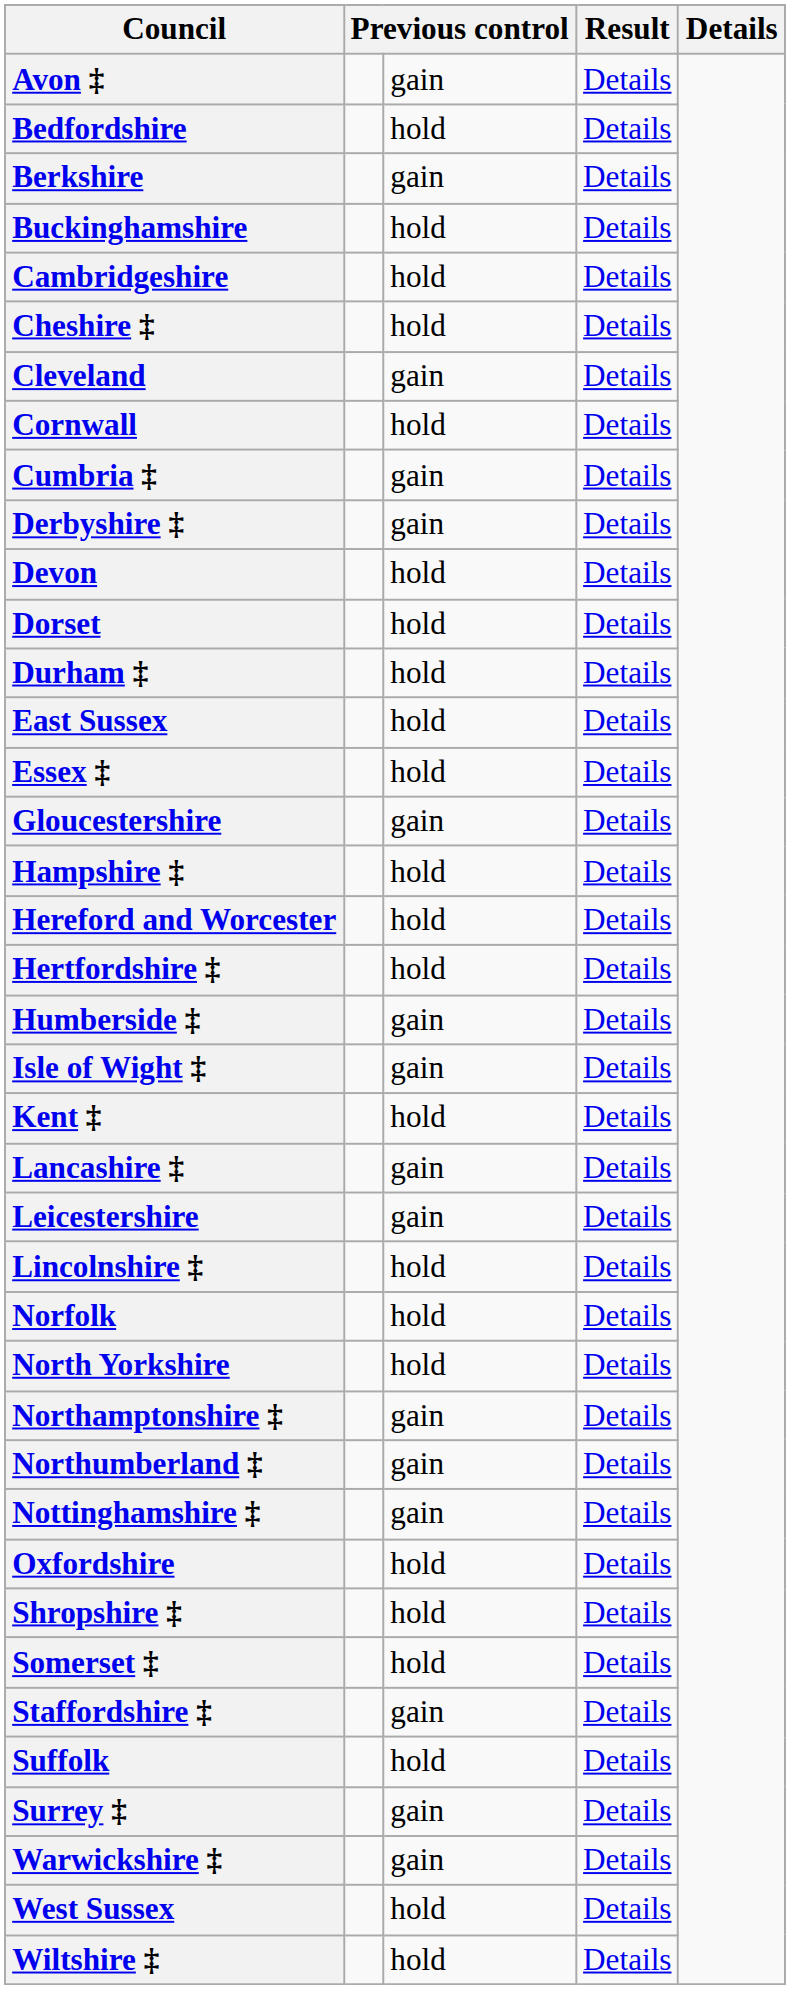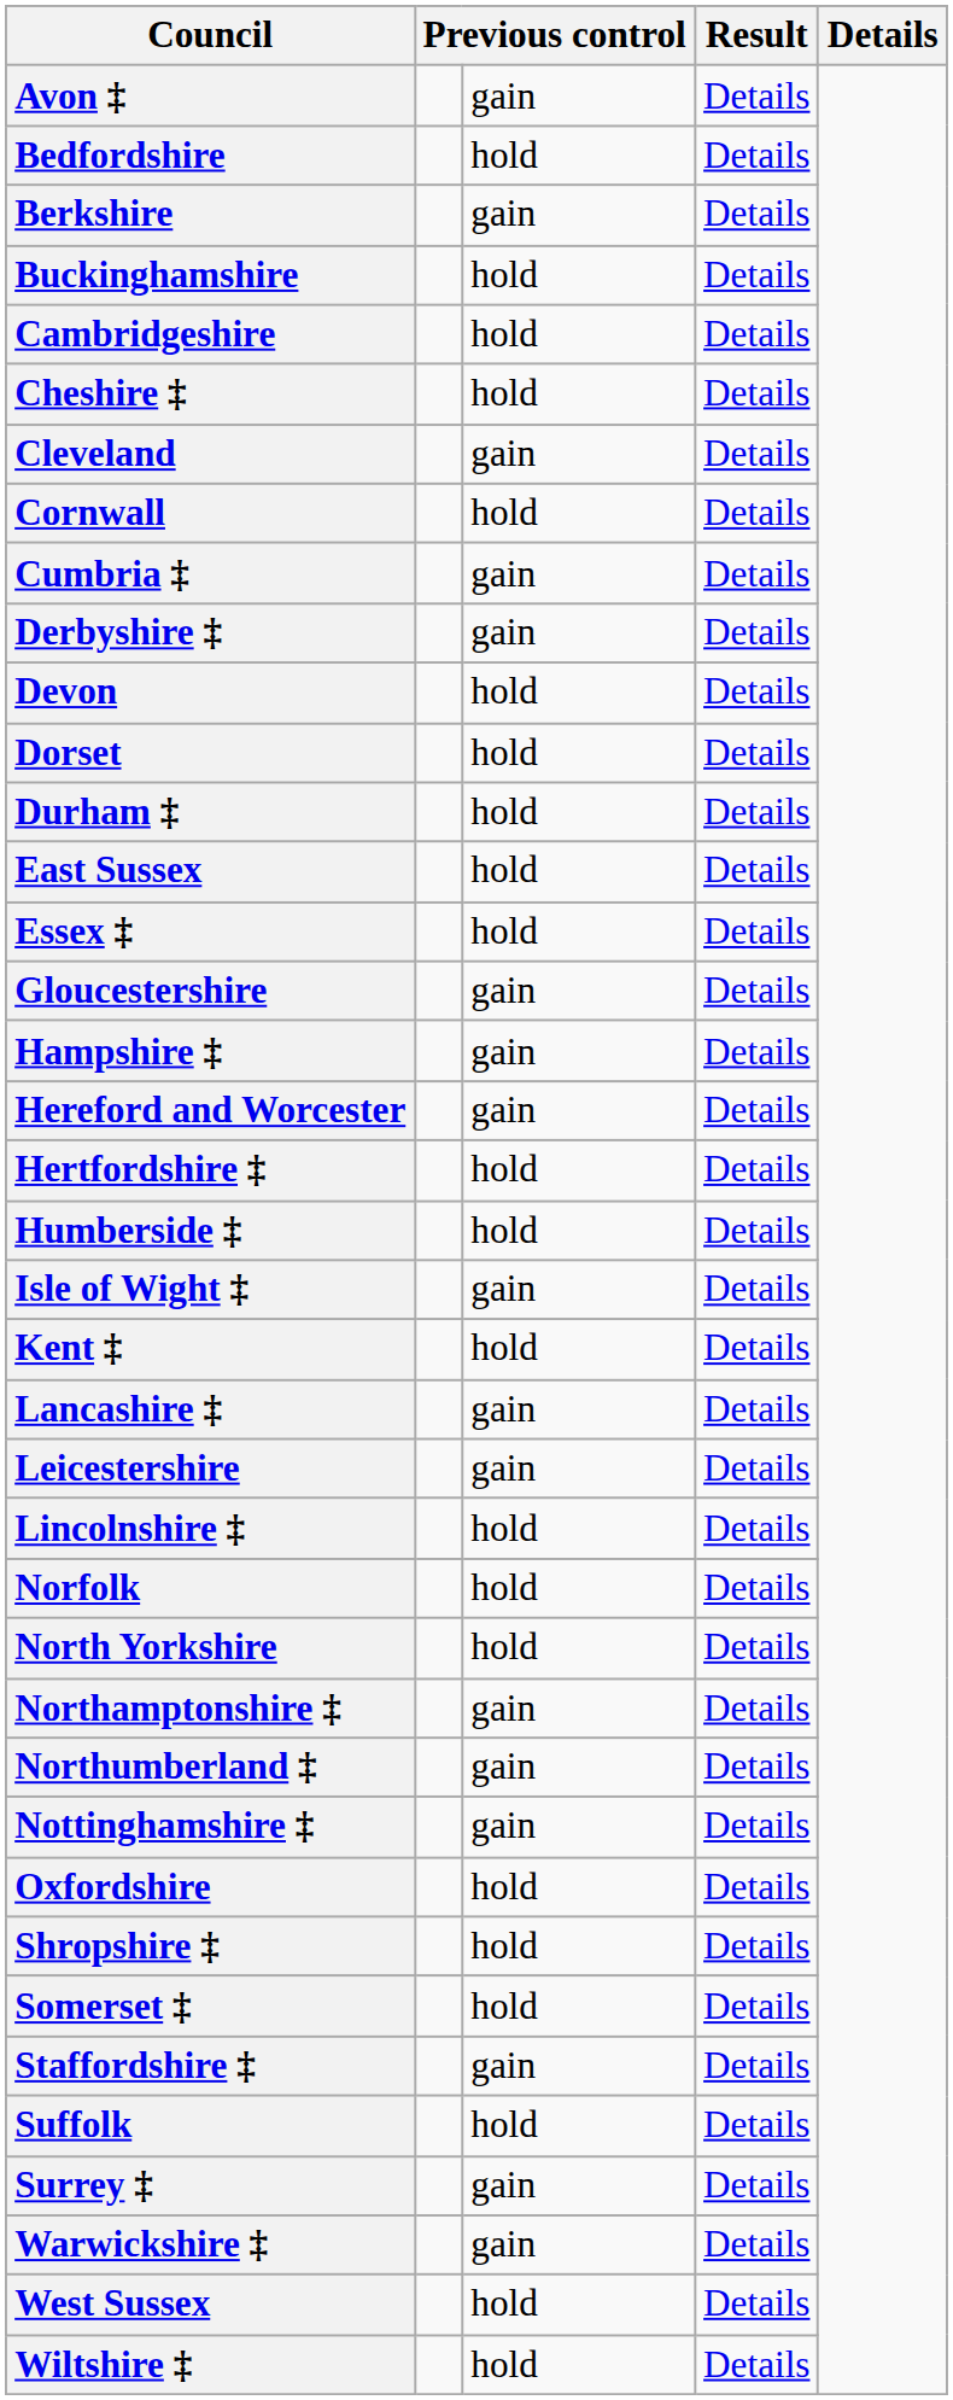 <table class="wikitable sortable" border="1">
 <tr>
 <th scope="col">Council</th>
 <th colspan=2>Previous control</th>
 <th colspan=2>Result</th>
 <th class="unsortable" scope="col">Details</th>
 </tr>
 <tr>
 <th scope="row" style="text-align: left;"><a href='#'>Avon</a> ‡</th>
 <td></td>
 <td> gain</td>
 <td><a href='#'>Details</a></td>
 </tr>
 <tr>
 <th scope="row" style="text-align: left;"><a href='#'>Bedfordshire</a></th>
 <td></td>
 <td> hold</td>
 <td><a href='#'>Details</a></td>
 </tr>
 <tr>
 <th scope="row" style="text-align: left;"><a href='#'>Berkshire</a></th>
 <td></td>
 <td> gain</td>
 <td><a href='#'>Details</a></td>
 </tr>
 <tr>
 <th scope="row" style="text-align: left;"><a href='#'>Buckinghamshire</a></th>
 <td></td>
 <td> hold</td>
 <td><a href='#'>Details</a></td>
 </tr>
 <tr>
 <th scope="row" style="text-align: left;"><a href='#'>Cambridgeshire</a></th>
 <td></td>
 <td> hold</td>
 <td><a href='#'>Details</a></td>
 </tr>
 <tr>
 <th scope="row" style="text-align: left;"><a href='#'>Cheshire</a> ‡</th>
 <td></td>
 <td> hold</td>
 <td><a href='#'>Details</a></td>
 </tr>
 <tr>
 <th scope="row" style="text-align: left;"><a href='#'>Cleveland</a></th>
 <td></td>
 <td> gain</td>
 <td><a href='#'>Details</a></td>
 </tr>
 <tr>
 <th scope="row" style="text-align: left;"><a href='#'>Cornwall</a></th>
 <td></td>
 <td> hold</td>
 <td><a href='#'>Details</a></td>
 </tr>
 <tr>
 <th scope="row" style="text-align: left;"><a href='#'>Cumbria</a> ‡</th>
 <td></td>
 <td> gain</td>
 <td><a href='#'>Details</a></td>
 </tr>
 <tr>
 <th scope="row" style="text-align: left;"><a href='#'>Derbyshire</a> ‡</th>
 <td></td>
 <td> gain</td>
 <td><a href='#'>Details</a></td>
 </tr>
 <tr>
 <th scope="row" style="text-align: left;"><a href='#'>Devon</a></th>
 <td></td>
 <td> hold</td>
 <td><a href='#'>Details</a></td>
 </tr>
 <tr>
 <th scope="row" style="text-align: left;"><a href='#'>Dorset</a></th>
 <td></td>
 <td> hold</td>
 <td><a href='#'>Details</a></td>
 </tr>
 <tr>
 <th scope="row" style="text-align: left;"><a href='#'>Durham</a> ‡</th>
 <td></td>
 <td> hold</td>
 <td><a href='#'>Details</a></td>
 </tr>
 <tr>
 <th scope="row" style="text-align: left;"><a href='#'>East Sussex</a></th>
 <td></td>
 <td> hold</td>
 <td><a href='#'>Details</a></td>
 </tr>
 <tr>
 <th scope="row" style="text-align: left;"><a href='#'>Essex</a> ‡</th>
 <td></td>
 <td> hold</td>
 <td><a href='#'>Details</a></td>
 </tr>
 <tr>
 <th scope="row" style="text-align: left;"><a href='#'>Gloucestershire</a></th>
 <td></td>
 <td> gain</td>
 <td><a href='#'>Details</a></td>
 </tr>
 <tr>
 <th scope="row" style="text-align: left;"><a href='#'>Hampshire</a> ‡</th>
 <td></td>
-<td> hold</td>
+<td> gain</td>
 <td><a href='#'>Details</a></td>
 </tr>
 <tr>
 <th scope="row" style="text-align: left;"><a href='#'>Hereford and Worcester</a></th>
 <td></td>
-<td> hold</td>
+<td> gain</td>
 <td><a href='#'>Details</a></td>
 </tr>
 <tr>
 <th scope="row" style="text-align: left;"><a href='#'>Hertfordshire</a> ‡</th>
 <td></td>
 <td> hold</td>
 <td><a href='#'>Details</a></td>
 </tr>
 <tr>
 <th scope="row" style="text-align: left;"><a href='#'>Humberside</a> ‡</th>
 <td></td>
-<td> gain</td>
+<td> hold</td>
 <td><a href='#'>Details</a></td>
 </tr>
 <tr>
 <th scope="row" style="text-align: left;"><a href='#'>Isle of Wight</a> ‡</th>
 <td></td>
 <td> gain</td>
 <td><a href='#'>Details</a></td>
 </tr>
 <tr>
 <th scope="row" style="text-align: left;"><a href='#'>Kent</a> ‡</th>
 <td></td>
 <td> hold</td>
 <td><a href='#'>Details</a></td>
 </tr>
 <tr>
 <th scope="row" style="text-align: left;"><a href='#'>Lancashire</a> ‡</th>
 <td></td>
 <td> gain</td>
 <td><a href='#'>Details</a></td>
 </tr>
 <tr>
 <th scope="row" style="text-align: left;"><a href='#'>Leicestershire</a></th>
 <td></td>
 <td> gain</td>
 <td><a href='#'>Details</a></td>
 </tr>
 <tr>
 <th scope="row" style="text-align: left;"><a href='#'>Lincolnshire</a> ‡</th>
 <td></td>
 <td> hold</td>
 <td><a href='#'>Details</a></td>
 </tr>
 <tr>
 <th scope="row" style="text-align: left;"><a href='#'>Norfolk</a></th>
 <td></td>
 <td> hold</td>
 <td><a href='#'>Details</a></td>
 </tr>
 <tr>
 <th scope="row" style="text-align: left;"><a href='#'>North Yorkshire</a></th>
 <td></td>
 <td> hold</td>
 <td><a href='#'>Details</a></td>
 </tr>
 <tr>
 <th scope="row" style="text-align: left;"><a href='#'>Northamptonshire</a> ‡</th>
 <td></td>
 <td> gain</td>
 <td><a href='#'>Details</a></td>
 </tr>
 <tr>
 <th scope="row" style="text-align: left;"><a href='#'>Northumberland</a> ‡</th>
 <td></td>
 <td> gain</td>
 <td><a href='#'>Details</a></td>
 </tr>
 <tr>
 <th scope="row" style="text-align: left;"><a href='#'>Nottinghamshire</a> ‡</th>
 <td></td>
 <td> gain</td>
 <td><a href='#'>Details</a></td>
 </tr>
 <tr>
 <th scope="row" style="text-align: left;"><a href='#'>Oxfordshire</a></th>
 <td></td>
 <td> hold</td>
 <td><a href='#'>Details</a></td>
 </tr>
 <tr>
 <th scope="row" style="text-align: left;"><a href='#'>Shropshire</a> ‡</th>
 <td></td>
 <td> hold</td>
 <td><a href='#'>Details</a></td>
 </tr>
 <tr>
 <th scope="row" style="text-align: left;"><a href='#'>Somerset</a> ‡</th>
 <td></td>
 <td> hold</td>
 <td><a href='#'>Details</a></td>
 </tr>
 <tr>
 <th scope="row" style="text-align: left;"><a href='#'>Staffordshire</a> ‡</th>
 <td></td>
 <td> gain</td>
 <td><a href='#'>Details</a></td>
 </tr>
 <tr>
 <th scope="row" style="text-align: left;"><a href='#'>Suffolk</a></th>
 <td></td>
 <td> hold</td>
 <td><a href='#'>Details</a></td>
 </tr>
 <tr>
 <th scope="row" style="text-align: left;"><a href='#'>Surrey</a> ‡</th>
 <td></td>
 <td> gain</td>
 <td><a href='#'>Details</a></td>
 </tr>
 <tr>
 <th scope="row" style="text-align: left;"><a href='#'>Warwickshire</a> ‡</th>
 <td></td>
 <td> gain</td>
 <td><a href='#'>Details</a></td>
 </tr>
 <tr>
 <th scope="row" style="text-align: left;"><a href='#'>West Sussex</a></th>
 <td></td>
 <td> hold</td>
 <td><a href='#'>Details</a></td>
 </tr>
 <tr>
 <th scope="row" style="text-align: left;"><a href='#'>Wiltshire</a> ‡</th>
 <td></td>
 <td> hold</td>
 <td><a href='#'>Details</a></td>
 </tr>
 </table>
